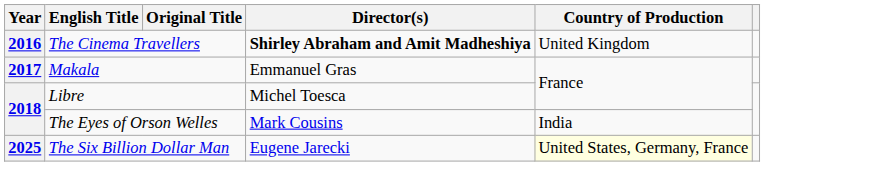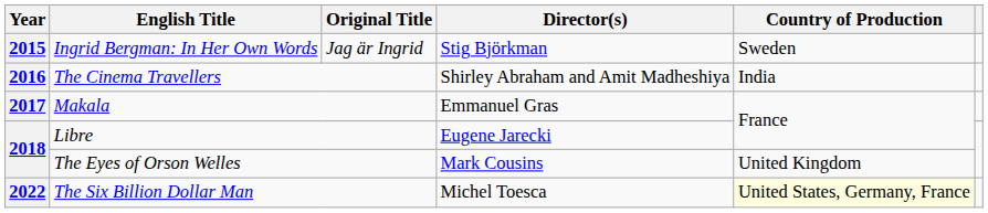 <table class="wikitable">
 <tr>
 <th>Year</th>
 <th>English Title</th>
 <th>Original Title</th>
 <th>Director(s)</th>
 <th>Country of Production</th>
 <th class="unsortable"></th>
 </tr>
 <tr>
+<th rowspan="1" align="center"><a href='#'>2015</a></th>
+<td><em><a href='#'>Ingrid Bergman: In Her Own Words</a></em></td>
+<td><em>Jag är Ingrid</em></td>
+<td><a href='#'>Stig Björkman</a></td>
+<td>Sweden</td>
+<td></td>
+</tr>
+<tr>
 <th rowspan="1" align="center"><a href='#'>2016</a></th>
 <td colspan="2"><em><a href='#'>The Cinema Travellers</a></em></td>
-<td><strong>Shirley Abraham and Amit Madheshiya</strong></td>
-<td>United Kingdom</td>
+<td>Shirley Abraham and Amit Madheshiya</td>
+<td>India</td>
 <td></td>
 </tr>
 <tr>
 <th rowspan="1" align="center"><a href='#'>2017</a></th>
 <td colspan="2"><em><a href='#'>Makala</a></em></td>
 <td>Emmanuel Gras</td>
 <td rowspan="2">France</td>
 <td></td>
 </tr>
 <tr>
 <th rowspan="2" align="center"><a href='#'>2018</a></th>
 <td colspan="2"><em>Libre</em></td>
-<td>Michel Toesca</td>
+<td><a href='#'>Eugene Jarecki</a></td>
 <td rowspan=2></td>
 </tr>
 <tr>
 <td colspan="2"><em>The Eyes of Orson Welles</em></td>
 <td><a href='#'>Mark Cousins</a></td>
-<td>India</td>
+<td>United Kingdom</td>
 </tr>
 <tr>
-<th align="center"><a href='#'>2025</a></th>
+<th align="center"><a href='#'>2022</a></th>
 <td colspan="2"><em><a href='#'>The Six Billion Dollar Man</a></em></td>
-<td><a href='#'>Eugene Jarecki</a></td>
+<td>Michel Toesca</td>
 <td style="background: lightyellow;">United States, Germany, France</td>
 <td></td>
 </tr>
 </table>
